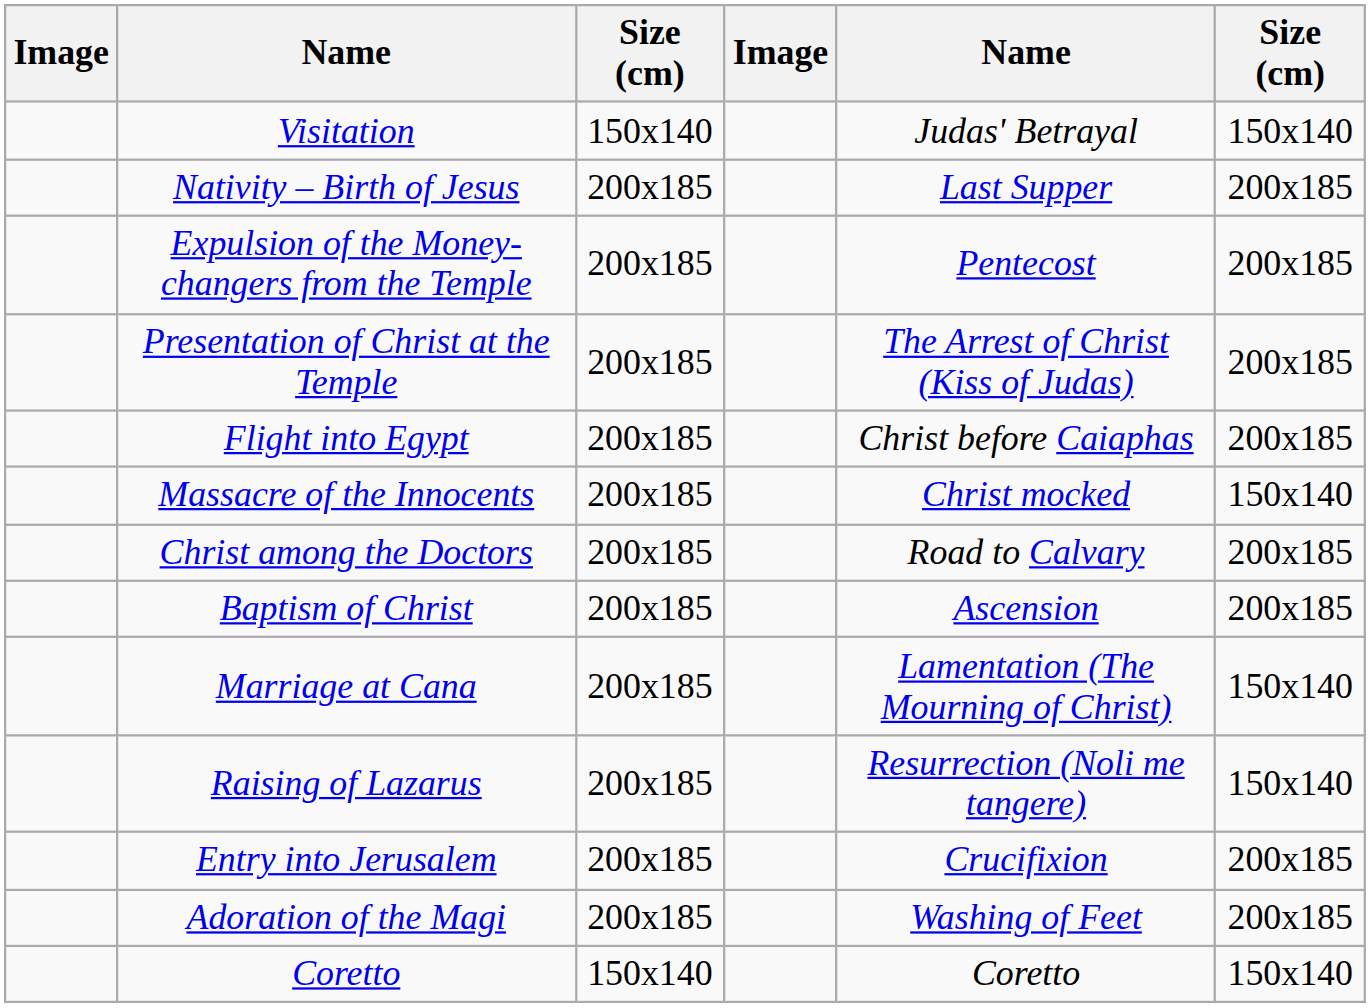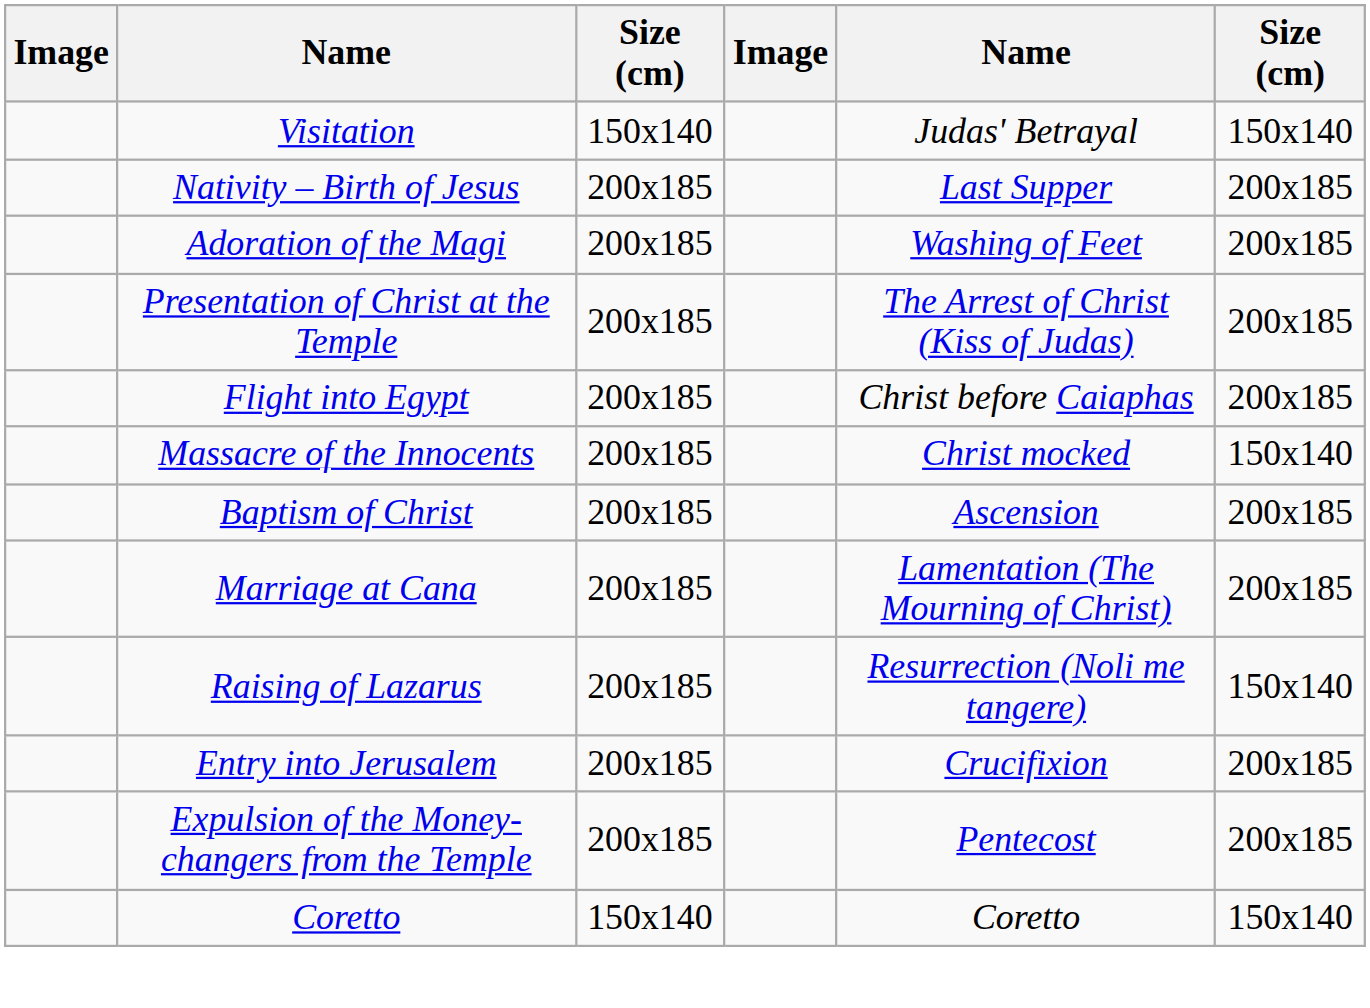 <table style="text-align:center;" class="wikitable">
 <tr ---->
 <th>Image</th>
 <th>Name</th>
 <th>Size (cm)</th>
 <th>Image</th>
 <th>Name</th>
 <th>Size (cm)</th>
 </tr>
 <tr>
 <td></td>
 <td><em><a href='#'>Visitation</a></em></td>
 <td>150x140</td>
 <td></td>
 <td><em>Judas' Betrayal</em></td>
 <td>150x140</td>
 </tr>
 <tr>
 <td></td>
 <td><em><a href='#'>Nativity – Birth of Jesus</a></em></td>
 <td>200x185</td>
 <td></td>
 <td><em><a href='#'>Last Supper</a></em></td>
 <td>200x185</td>
 </tr>
 <tr>
 <td></td>
-<td><em><a href='#'>Expulsion of the Money-changers from the Temple</a></em></td>
+<td><em><a href='#'>Adoration of the Magi</a></em></td>
 <td>200x185</td>
 <td></td>
-<td><em><a href='#'>Pentecost</a></em></td>
+<td><em><a href='#'>Washing of Feet</a></em></td>
 <td>200x185</td>
 </tr>
 <tr>
 <td></td>
 <td><em><a href='#'>Presentation of Christ at the Temple</a></em></td>
 <td>200x185</td>
 <td></td>
 <td><em><a href='#'>The Arrest of Christ (Kiss of Judas)</a></em></td>
 <td>200x185</td>
 </tr>
 <tr>
 <td></td>
 <td><em><a href='#'>Flight into Egypt</a></em></td>
 <td>200x185</td>
 <td></td>
 <td><em>Christ before <a href='#'>Caiaphas</a></em></td>
 <td>200x185</td>
 </tr>
 <tr>
 <td></td>
 <td><em><a href='#'>Massacre of the Innocents</a></em></td>
 <td>200x185</td>
 <td></td>
 <td><em><a href='#'>Christ mocked</a></em></td>
 <td>150x140</td>
 </tr>
 <tr>
 <td></td>
-<td><em><a href='#'>Christ among the Doctors</a></em></td>
-<td>200x185</td>
-<td></td>
-<td><em>Road to <a href='#'>Calvary</a></em></td>
-<td>200x185</td>
-</tr>
-<tr>
-<td></td>
 <td><em><a href='#'>Baptism of Christ</a></em></td>
 <td>200x185</td>
 <td></td>
 <td><em><a href='#'>Ascension</a></em></td>
 <td>200x185</td>
 </tr>
 <tr>
 <td></td>
 <td><em><a href='#'>Marriage at Cana</a></em></td>
 <td>200x185</td>
 <td></td>
 <td><em><a href='#'>Lamentation (The Mourning of Christ)</a></em></td>
-<td>150x140</td>
+<td>200x185</td>
 </tr>
 <tr>
 <td></td>
 <td><em><a href='#'>Raising of Lazarus</a></em></td>
 <td>200x185</td>
 <td></td>
 <td><em><a href='#'>Resurrection (Noli me tangere)</a></em></td>
 <td>150x140</td>
 </tr>
 <tr>
 <td></td>
 <td><em><a href='#'>Entry into Jerusalem</a></em></td>
 <td>200x185</td>
 <td></td>
 <td><em><a href='#'>Crucifixion</a></em></td>
 <td>200x185</td>
 </tr>
 <tr>
 <td></td>
-<td><em><a href='#'>Adoration of the Magi</a></em></td>
+<td><em><a href='#'>Expulsion of the Money-changers from the Temple</a></em></td>
 <td>200x185</td>
 <td></td>
-<td><em><a href='#'>Washing of Feet</a></em></td>
+<td><em><a href='#'>Pentecost</a></em></td>
 <td>200x185</td>
 </tr>
 <tr>
 <td></td>
 <td><em><a href='#'>Coretto</a></em></td>
 <td>150x140</td>
 <td></td>
 <td><em>Coretto</em></td>
 <td>150x140</td>
 </tr>
 </table>
